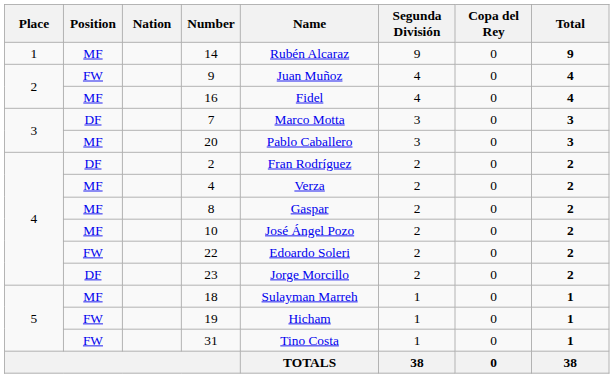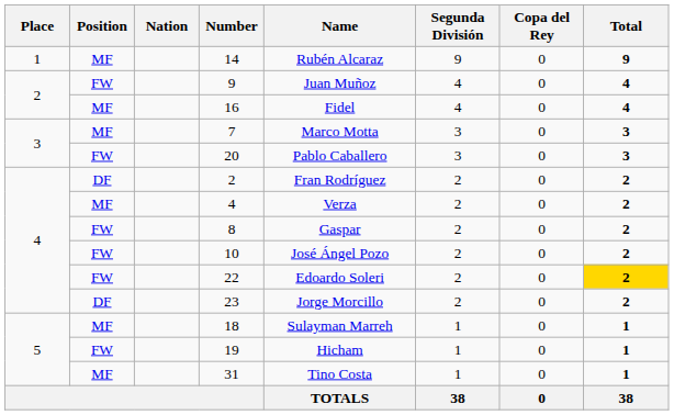 <table class="wikitable" style="font-size: 95%; text-align: center;">
 <tr>
 <th width=60>Place</th>
 <th width=60>Position</th>
 <th width=60>Nation</th>
 <th width=60>Number</th>
 <th width=150>Name</th>
 <th width=80>Segunda División</th>
 <th width=80>Copa del Rey</th>
 <th width=80><strong>Total</strong></th>
 </tr>
 <tr>
 <td>1</td>
 <td><a href='#'>MF</a></td>
 <td></td>
 <td>14</td>
 <td><a href='#'>Rubén Alcaraz</a></td>
 <td>9</td>
 <td>0</td>
 <td><strong>9</strong></td>
 </tr>
 <tr>
 <td rowspan="2">2</td>
 <td><a href='#'>FW</a></td>
 <td></td>
 <td>9</td>
 <td><a href='#'>Juan Muñoz</a></td>
 <td>4</td>
 <td>0</td>
 <td><strong>4</strong></td>
 </tr>
 <tr>
 <td><a href='#'>MF</a></td>
 <td></td>
 <td>16</td>
 <td><a href='#'>Fidel</a></td>
 <td>4</td>
 <td>0</td>
 <td><strong>4</strong></td>
 </tr>
 <tr>
 <td rowspan="2">3</td>
-<td><a href='#'>DF</a></td>
+<td><a href='#'>MF</a></td>
 <td></td>
 <td>7</td>
 <td><a href='#'>Marco Motta</a></td>
 <td>3</td>
 <td>0</td>
 <td><strong>3</strong></td>
 </tr>
 <tr>
-<td><a href='#'>MF</a></td>
+<td><a href='#'>FW</a></td>
 <td></td>
 <td>20</td>
 <td><a href='#'>Pablo Caballero</a></td>
 <td>3</td>
 <td>0</td>
 <td><strong>3</strong></td>
 </tr>
 <tr>
 <td rowspan="6">4</td>
 <td><a href='#'>DF</a></td>
 <td></td>
 <td>2</td>
 <td><a href='#'>Fran Rodríguez</a></td>
 <td>2</td>
 <td>0</td>
 <td><strong>2</strong></td>
 </tr>
 <tr>
 <td><a href='#'>MF</a></td>
 <td></td>
 <td>4</td>
 <td><a href='#'>Verza</a></td>
 <td>2</td>
 <td>0</td>
 <td><strong>2</strong></td>
 </tr>
 <tr>
-<td><a href='#'>MF</a></td>
+<td><a href='#'>FW</a></td>
 <td></td>
 <td>8</td>
 <td><a href='#'>Gaspar</a></td>
 <td>2</td>
 <td>0</td>
 <td><strong>2</strong></td>
 </tr>
 <tr>
-<td><a href='#'>MF</a></td>
+<td><a href='#'>FW</a></td>
 <td></td>
 <td>10</td>
 <td><a href='#'>José Ángel Pozo</a></td>
 <td>2</td>
 <td>0</td>
 <td><strong>2</strong></td>
 </tr>
 <tr>
 <td><a href='#'>FW</a></td>
 <td></td>
 <td>22</td>
 <td><a href='#'>Edoardo Soleri</a></td>
 <td>2</td>
 <td>0</td>
-<td><strong>2</strong></td>
+<td style="background: gold;"><strong>2</strong></td>
 </tr>
 <tr>
 <td><a href='#'>DF</a></td>
 <td></td>
 <td>23</td>
 <td><a href='#'>Jorge Morcillo</a></td>
 <td>2</td>
 <td>0</td>
 <td><strong>2</strong></td>
 </tr>
 <tr>
 <td rowspan="3">5</td>
 <td><a href='#'>MF</a></td>
 <td></td>
 <td>18</td>
 <td><a href='#'>Sulayman Marreh</a></td>
 <td>1</td>
 <td>0</td>
 <td><strong>1</strong></td>
 </tr>
 <tr>
 <td><a href='#'>FW</a></td>
 <td></td>
 <td>19</td>
 <td><a href='#'>Hicham</a></td>
 <td>1</td>
 <td>0</td>
 <td><strong>1</strong></td>
 </tr>
 <tr>
-<td><a href='#'>FW</a></td>
+<td><a href='#'>MF</a></td>
 <td></td>
 <td>31</td>
 <td><a href='#'>Tino Costa</a></td>
 <td>1</td>
 <td>0</td>
 <td><strong>1</strong></td>
 </tr>
 <tr>
 <th colspan="4"></th>
 <th><strong>TOTALS</strong></th>
 <th>38</th>
 <th>0</th>
 <th>38</th>
 </tr>
 </table>
